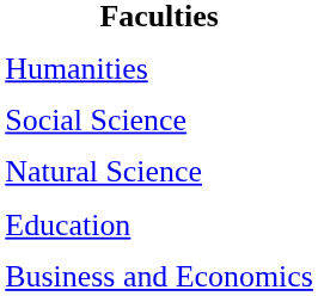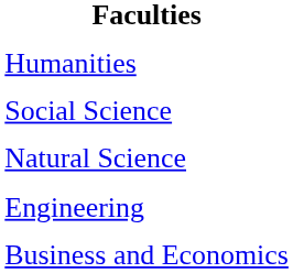 <table class="toccolours" style="margin-left:1em; line-height:1.4em; font-size:90%">
 <tr>
 <th>Faculties</th>
 <th></th>
 </tr>
 <tr>
 <td><a href='#'>Humanities</a></td>
 <td></td>
 </tr>
 <tr>
 <td><a href='#'>Social Science</a></td>
 <td></td>
 </tr>
 <tr>
 <td><a href='#'>Natural Science</a></td>
 <td></td>
 </tr>
 <tr>
-<td><a href='#'>Education</a></td>
+<td><a href='#'>Engineering</a></td>
 <td></td>
 </tr>
 <tr>
 <td><a href='#'>Business and Economics</a></td>
 <td></td>
 </tr>
 </table>
